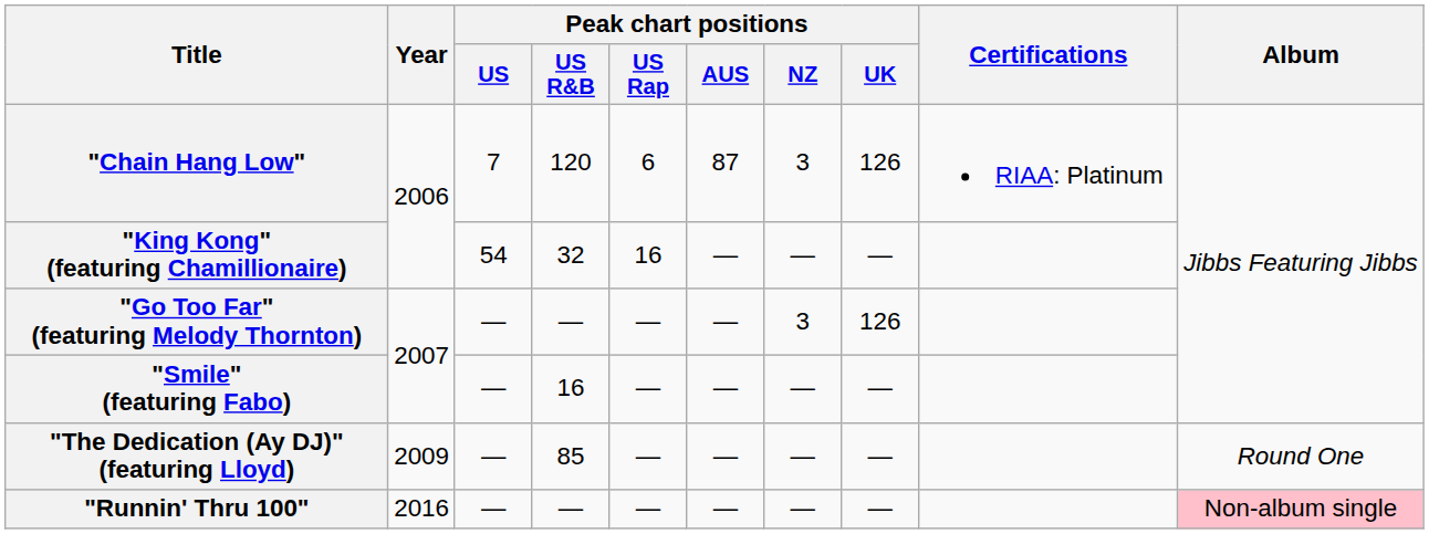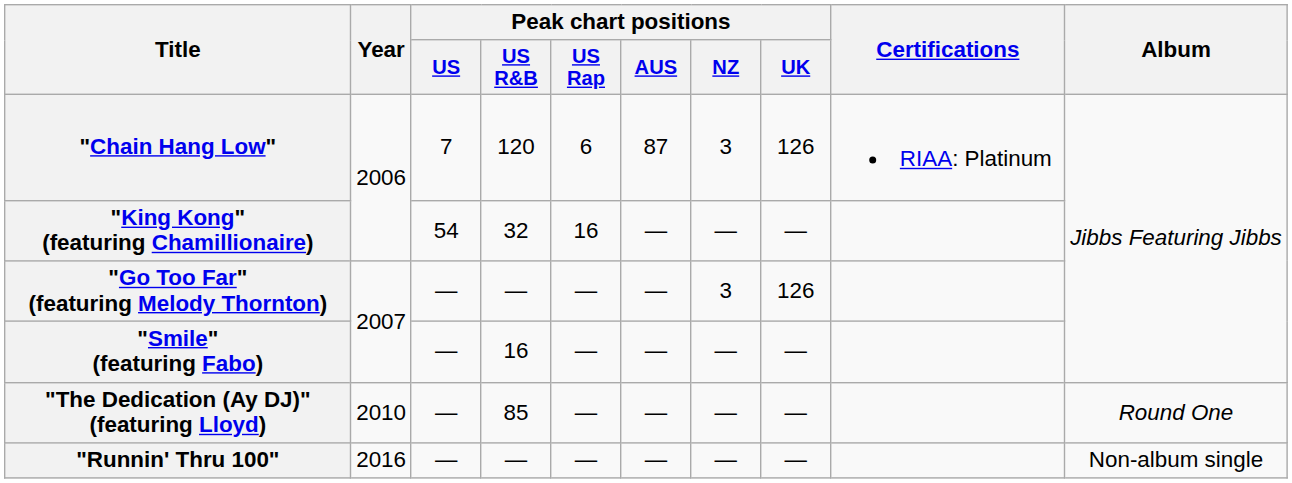 <table class="wikitable plainrowheaders" style="text-align:center;" border="1">
 <tr>
 <th scope="col" rowspan="2" style="width:15em;">Title</th>
 <th scope="col" rowspan="2">Year</th>
 <th scope="col" colspan="6">Peak chart positions</th>
 <th scope="col" rowspan="2" style="width:10em;"><a href='#'>Certifications</a></th>
 <th scope="col" rowspan="2">Album</th>
 </tr>
 <tr>
 <th scope="col" style="width:3em;font-size:90%;"><a href='#'>US</a><br></th>
 <th scope="col" style="width:3em;font-size:90%;"><a href='#'>US R&B</a><br></th>
 <th scope="col" style="width:3em;font-size:90%;"><a href='#'>US Rap</a><br></th>
 <th scope="col" style="width:3em;font-size:90%;"><a href='#'>AUS</a><br></th>
 <th scope="col" style="width:3em;font-size:90%;"><a href='#'>NZ</a><br></th>
 <th scope="col" style="width:3em;font-size:90%;"><a href='#'>UK</a><br></th>
 </tr>
 <tr>
 <th scope="row">"<a href='#'>Chain Hang Low</a>"</th>
 <td rowspan="2">2006</td>
 <td>7</td>
 <td>120</td>
 <td>6</td>
 <td>87</td>
 <td>3</td>
 <td>126</td>
 <td><br><ul><li><a href='#'>RIAA</a>: Platinum</li></ul></td>
 <td rowspan="4"><em>Jibbs Featuring Jibbs</em></td>
 </tr>
 <tr>
 <th scope="row">"<a href='#'>King Kong</a>" <br><span>(featuring <a href='#'>Chamillionaire</a>)</span></th>
 <td>54</td>
 <td>32</td>
 <td>16</td>
 <td>—</td>
 <td>—</td>
 <td>—</td>
 <td></td>
 </tr>
 <tr>
 <th scope="row">"<a href='#'>Go Too Far</a>" <br><span>(featuring <a href='#'>Melody Thornton</a>)</span></th>
 <td rowspan="2">2007</td>
 <td>—</td>
 <td>—</td>
 <td>—</td>
 <td>—</td>
 <td>3</td>
 <td>126</td>
 <td></td>
 </tr>
 <tr>
 <th scope="row">"<a href='#'>Smile</a>" <br><span>(featuring <a href='#'>Fabo</a>)</span></th>
 <td>—</td>
 <td>16</td>
 <td>—</td>
 <td>—</td>
 <td>—</td>
 <td>—</td>
 <td></td>
 </tr>
 <tr>
 <th scope="row">"The Dedication (Ay DJ)" <br><span>(featuring <a href='#'>Lloyd</a>)</span></th>
-<td>2009</td>
+<td>2010</td>
 <td>—</td>
 <td>85</td>
 <td>—</td>
 <td>—</td>
 <td>—</td>
 <td>—</td>
 <td></td>
 <td rowspan="1"><em>Round One</em></td>
 </tr>
 <tr>
 <th scope="row">"Runnin' Thru 100"</th>
 <td>2016</td>
 <td>—</td>
 <td>—</td>
 <td>—</td>
 <td>—</td>
 <td>—</td>
 <td>—</td>
 <td></td>
-<td rowspan="1" style="background: pink;">Non-album single</td>
+<td rowspan="1">Non-album single</td>
 </tr>
 </table>
